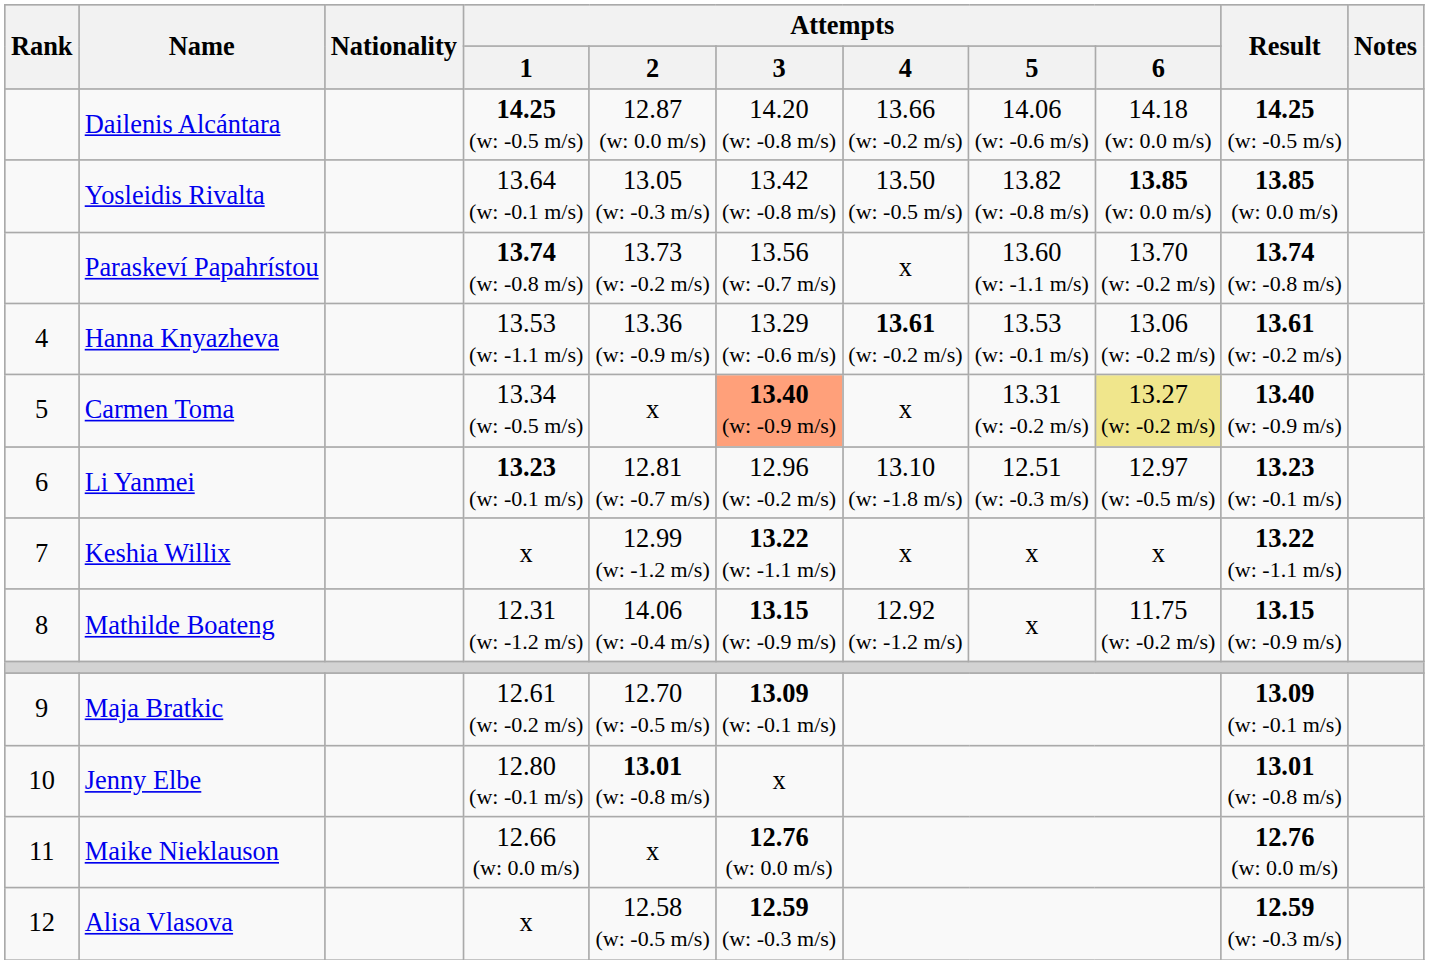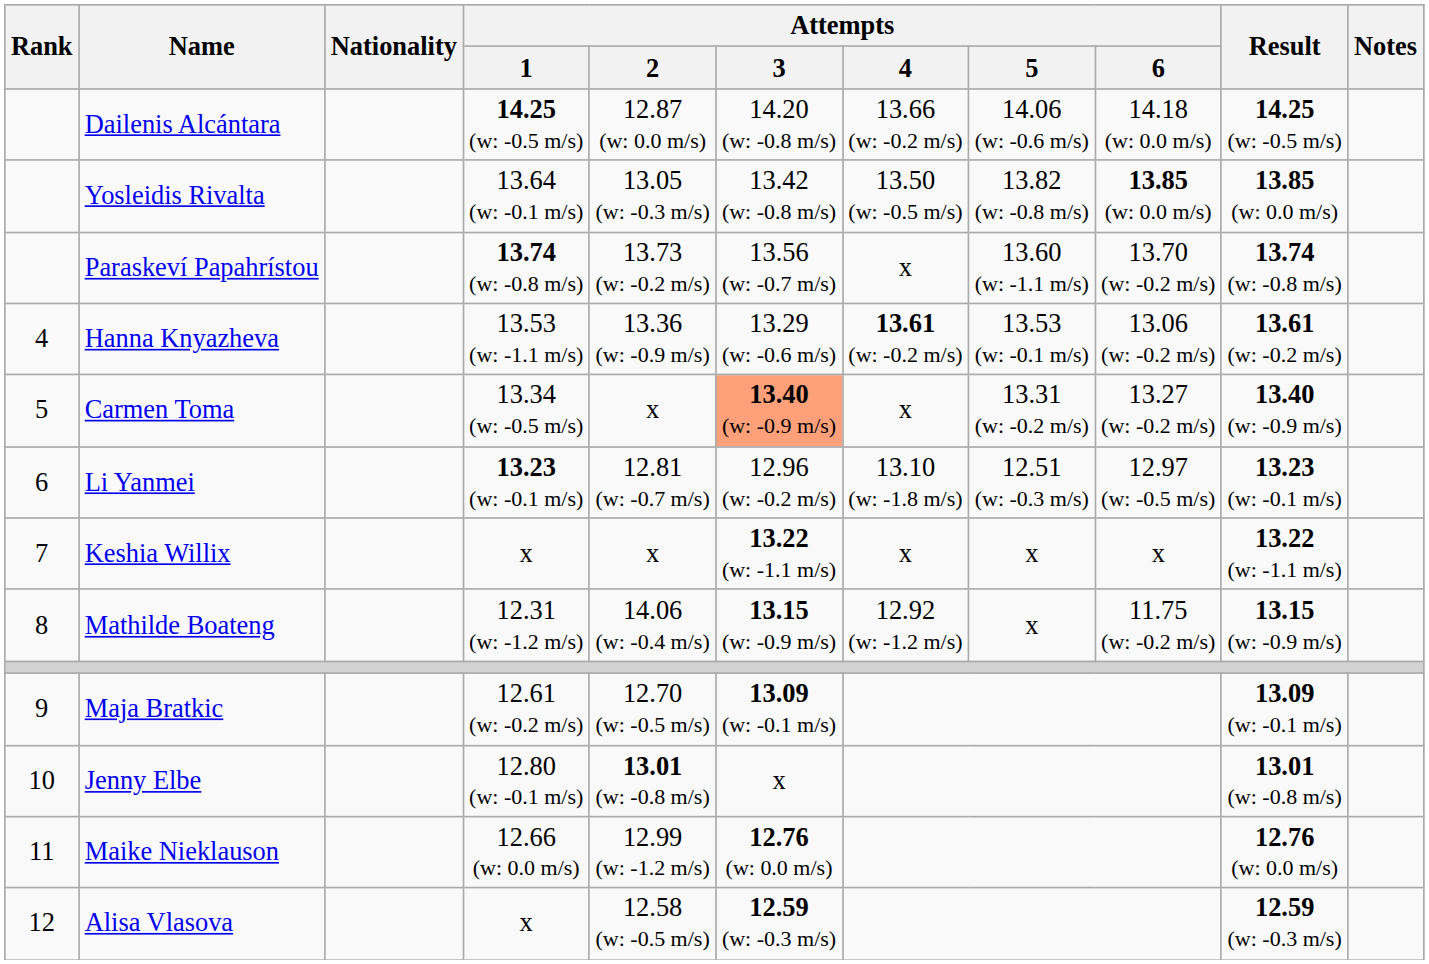 <table class="wikitable sortable" style="text-align:center">
 <tr>
 <th rowspan=2>Rank</th>
 <th rowspan=2>Name</th>
 <th rowspan=2>Nationality</th>
 <th colspan=6>Attempts</th>
 <th rowspan=2>Result</th>
 <th rowspan=2>Notes</th>
 </tr>
 <tr>
 <th>1</th>
 <th>2</th>
 <th>3</th>
 <th>4</th>
 <th>5</th>
 <th>6</th>
 </tr>
 <tr>
 <td></td>
 <td align=left><a href='#'>Dailenis Alcántara</a></td>
 <td align=left></td>
 <td><strong>14.25</strong><br><small>(w: -0.5 m/s)</small></td>
 <td>12.87<br><small>(w: 0.0 m/s)</small></td>
 <td>14.20<br><small>(w: -0.8 m/s)</small></td>
 <td>13.66<br><small>(w: -0.2 m/s)</small></td>
 <td>14.06<br><small>(w: -0.6 m/s)</small></td>
 <td>14.18<br><small>(w: 0.0 m/s)</small></td>
 <td><strong>14.25</strong> <br><small>(w: -0.5 m/s)</small></td>
 <td></td>
 </tr>
 <tr>
 <td></td>
 <td align=left><a href='#'>Yosleidis Rivalta</a></td>
 <td align=left></td>
 <td>13.64<br><small>(w: -0.1 m/s)</small></td>
 <td>13.05<br><small>(w: -0.3 m/s)</small></td>
 <td>13.42<br><small>(w: -0.8 m/s)</small></td>
 <td>13.50<br><small>(w: -0.5 m/s)</small></td>
 <td>13.82<br><small>(w: -0.8 m/s)</small></td>
 <td><strong>13.85</strong><br><small>(w: 0.0 m/s)</small></td>
 <td><strong>13.85</strong> <br><small>(w: 0.0 m/s)</small></td>
 <td></td>
 </tr>
 <tr>
 <td></td>
 <td align=left><a href='#'>Paraskeví Papahrístou</a></td>
 <td align=left></td>
 <td><strong>13.74</strong><br><small>(w: -0.8 m/s)</small></td>
 <td>13.73<br><small>(w: -0.2 m/s)</small></td>
 <td>13.56<br><small>(w: -0.7 m/s)</small></td>
 <td>x</td>
 <td>13.60<br><small>(w: -1.1 m/s)</small></td>
 <td>13.70<br><small>(w: -0.2 m/s)</small></td>
 <td><strong>13.74</strong> <br><small>(w: -0.8 m/s)</small></td>
 <td></td>
 </tr>
 <tr>
 <td>4</td>
 <td align=left><a href='#'>Hanna Knyazheva</a></td>
 <td align=left></td>
 <td>13.53<br><small>(w: -1.1 m/s)</small></td>
 <td>13.36<br><small>(w: -0.9 m/s)</small></td>
 <td>13.29<br><small>(w: -0.6 m/s)</small></td>
 <td><strong>13.61</strong><br><small>(w: -0.2 m/s)</small></td>
 <td>13.53<br><small>(w: -0.1 m/s)</small></td>
 <td>13.06<br><small>(w: -0.2 m/s)</small></td>
 <td><strong>13.61</strong> <br><small>(w: -0.2 m/s)</small></td>
 <td></td>
 </tr>
 <tr>
 <td>5</td>
 <td align=left><a href='#'>Carmen Toma</a></td>
 <td align=left></td>
 <td>13.34<br><small>(w: -0.5 m/s)</small></td>
 <td>x</td>
 <td style="background: lightsalmon;"><strong>13.40</strong><br><small>(w: -0.9 m/s)</small></td>
 <td>x</td>
 <td>13.31<br><small>(w: -0.2 m/s)</small></td>
-<td style="background: khaki;">13.27<br><small>(w: -0.2 m/s)</small></td>
+<td>13.27<br><small>(w: -0.2 m/s)</small></td>
 <td><strong>13.40</strong> <br><small>(w: -0.9 m/s)</small></td>
 <td></td>
 </tr>
 <tr>
 <td>6</td>
 <td align=left><a href='#'>Li Yanmei</a></td>
 <td align=left></td>
 <td><strong>13.23</strong><br><small>(w: -0.1 m/s)</small></td>
 <td>12.81<br><small>(w: -0.7 m/s)</small></td>
 <td>12.96<br><small>(w: -0.2 m/s)</small></td>
 <td>13.10<br><small>(w: -1.8 m/s)</small></td>
 <td>12.51<br><small>(w: -0.3 m/s)</small></td>
 <td>12.97<br><small>(w: -0.5 m/s)</small></td>
 <td><strong>13.23</strong> <br><small>(w: -0.1 m/s)</small></td>
 <td></td>
 </tr>
 <tr>
 <td>7</td>
 <td align=left><a href='#'>Keshia Willix</a></td>
 <td align=left></td>
 <td>x</td>
-<td>12.99<br><small>(w: -1.2 m/s)</small></td>
+<td>x</td>
 <td><strong>13.22</strong><br><small>(w: -1.1 m/s)</small></td>
 <td>x</td>
 <td>x</td>
 <td>x</td>
 <td><strong>13.22</strong> <br><small>(w: -1.1 m/s)</small></td>
 <td></td>
 </tr>
 <tr>
 <td>8</td>
 <td align=left><a href='#'>Mathilde Boateng</a></td>
 <td align=left></td>
 <td>12.31<br><small>(w: -1.2 m/s)</small></td>
 <td>14.06<br><small>(w: -0.4 m/s)</small></td>
 <td><strong>13.15</strong><br><small>(w: -0.9 m/s)</small></td>
 <td>12.92<br><small>(w: -1.2 m/s)</small></td>
 <td>x</td>
 <td>11.75<br><small>(w: -0.2 m/s)</small></td>
 <td><strong>13.15</strong> <br><small>(w: -0.9 m/s)</small></td>
 <td></td>
 </tr>
 <tr>
 <td colspan=11 bgcolor=lightgray></td>
 </tr>
 <tr>
 <td>9</td>
 <td align=left><a href='#'>Maja Bratkic</a></td>
 <td align=left></td>
 <td>12.61<br><small>(w: -0.2 m/s)</small></td>
 <td>12.70<br><small>(w: -0.5 m/s)</small></td>
 <td><strong>13.09</strong><br><small>(w: -0.1 m/s)</small></td>
 <td colspan=3></td>
 <td><strong>13.09</strong> <br><small>(w: -0.1 m/s)</small></td>
 <td></td>
 </tr>
 <tr>
 <td>10</td>
 <td align=left><a href='#'>Jenny Elbe</a></td>
 <td align=left></td>
 <td>12.80<br><small>(w: -0.1 m/s)</small></td>
 <td><strong>13.01</strong><br><small>(w: -0.8 m/s)</small></td>
 <td>x</td>
 <td colspan=3></td>
 <td><strong>13.01</strong> <br><small>(w: -0.8 m/s)</small></td>
 <td></td>
 </tr>
 <tr>
 <td>11</td>
 <td align=left><a href='#'>Maike Nieklauson</a></td>
 <td align=left></td>
 <td>12.66<br><small>(w: 0.0 m/s)</small></td>
-<td>x</td>
+<td>12.99<br><small>(w: -1.2 m/s)</small></td>
 <td><strong>12.76</strong><br><small>(w: 0.0 m/s)</small></td>
 <td colspan=3></td>
 <td><strong>12.76</strong> <br><small>(w: 0.0 m/s)</small></td>
 <td></td>
 </tr>
 <tr>
 <td>12</td>
 <td align=left><a href='#'>Alisa Vlasova</a></td>
 <td align=left></td>
 <td>x</td>
 <td>12.58<br><small>(w: -0.5 m/s)</small></td>
 <td><strong>12.59</strong><br><small>(w: -0.3 m/s)</small></td>
 <td colspan=3></td>
 <td><strong>12.59</strong> <br><small>(w: -0.3 m/s)</small></td>
 <td></td>
 </tr>
 </table>
